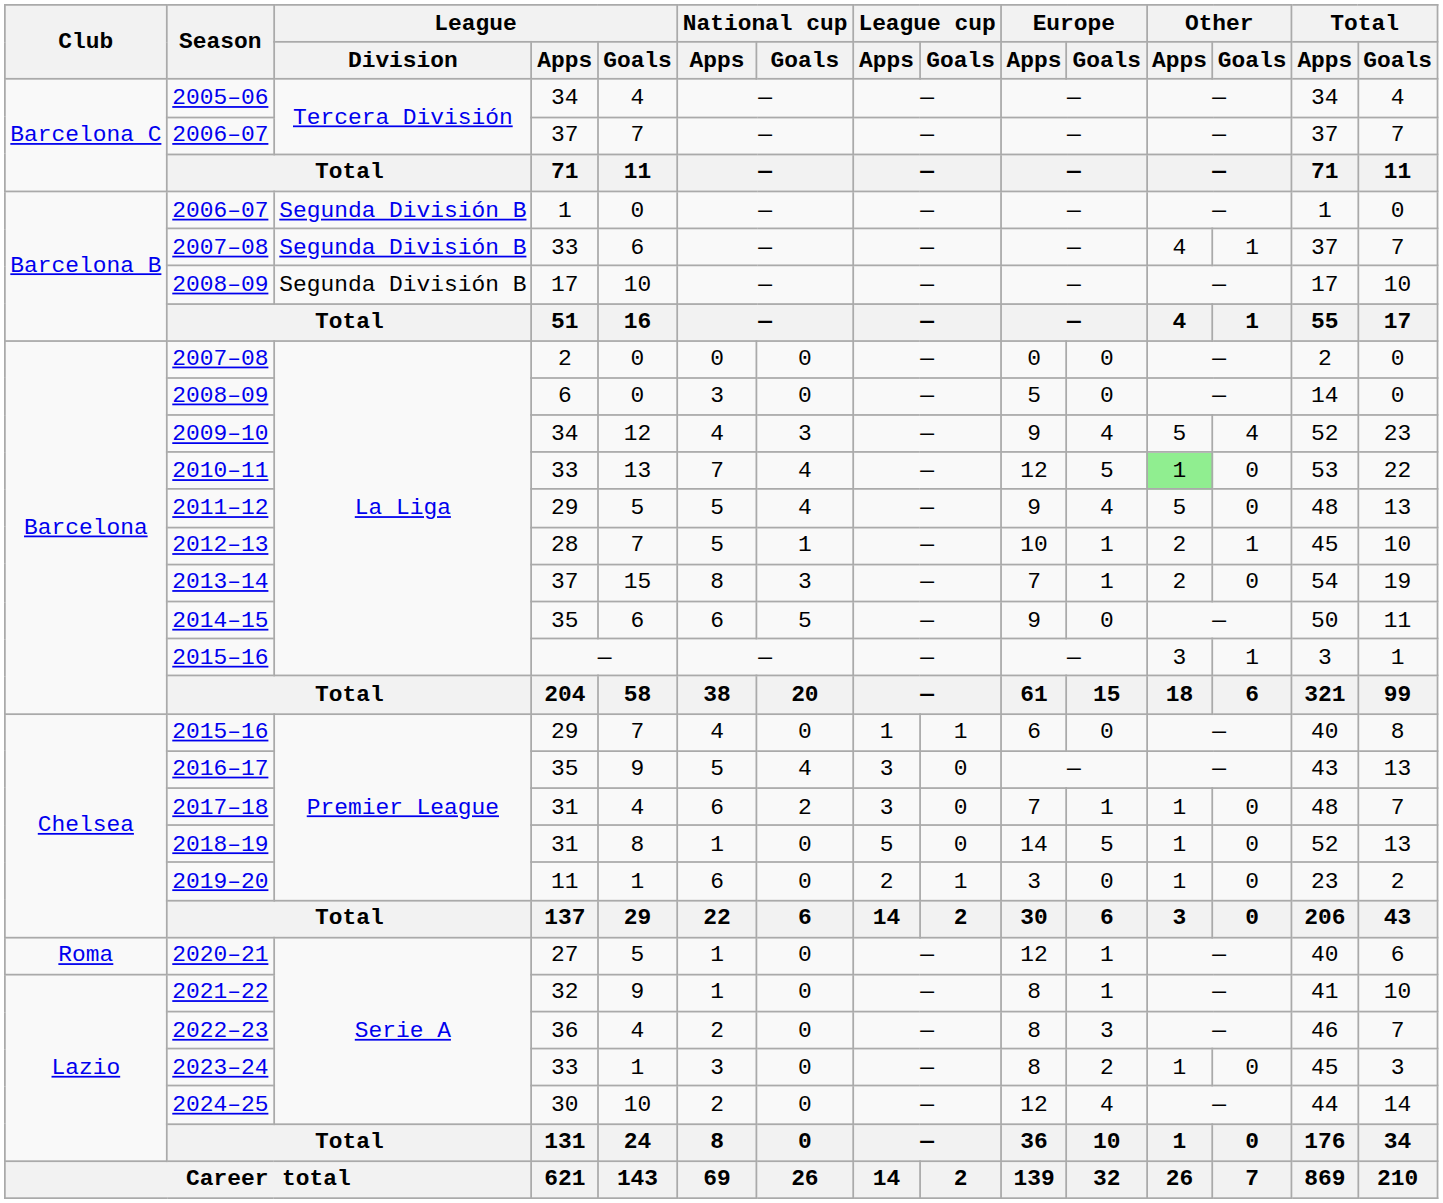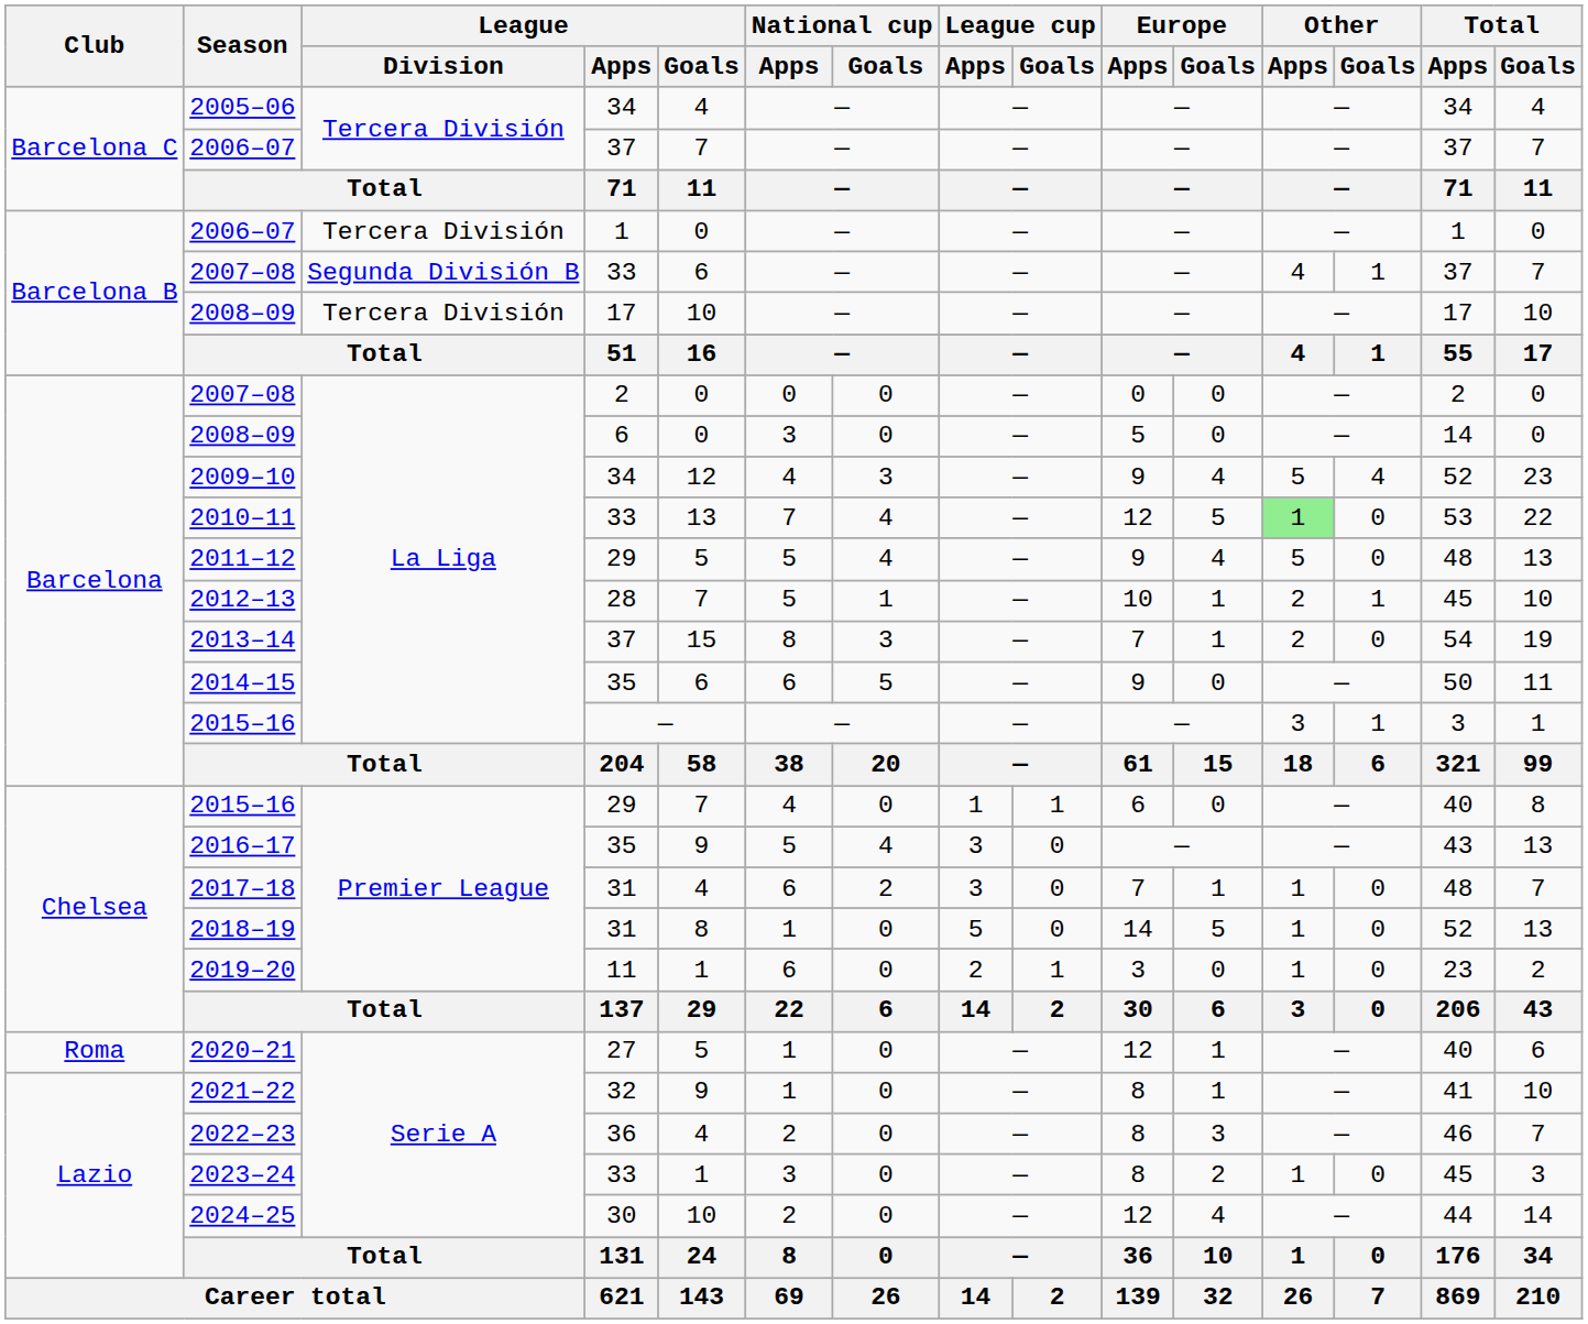 <table class="wikitable" style="text-align: center;">
 <tr>
 <th rowspan="2">Club</th>
 <th rowspan="2">Season</th>
 <th colspan="3">League</th>
 <th colspan="2">National cup</th>
 <th colspan="2">League cup</th>
 <th colspan="2">Europe</th>
 <th colspan="2">Other</th>
 <th colspan="2">Total</th>
 </tr>
 <tr>
 <th>Division</th>
 <th>Apps</th>
 <th>Goals</th>
 <th>Apps</th>
 <th>Goals</th>
 <th>Apps</th>
 <th>Goals</th>
 <th>Apps</th>
 <th>Goals</th>
 <th>Apps</th>
 <th>Goals</th>
 <th>Apps</th>
 <th>Goals</th>
 </tr>
 <tr>
 <td rowspan="3"><a href='#'>Barcelona C</a></td>
 <td><a href='#'>2005–06</a></td>
 <td rowspan="2"><a href='#'>Tercera División</a></td>
 <td>34</td>
 <td>4</td>
 <td colspan="2">—</td>
 <td colspan="2">—</td>
 <td colspan="2">—</td>
 <td colspan="2">—</td>
 <td>34</td>
 <td>4</td>
 </tr>
 <tr>
 <td><a href='#'>2006–07</a></td>
 <td>37</td>
 <td>7</td>
 <td colspan="2">—</td>
 <td colspan="2">—</td>
 <td colspan="2">—</td>
 <td colspan="2">—</td>
 <td>37</td>
 <td>7</td>
 </tr>
 <tr>
 <th colspan="2">Total</th>
 <th>71</th>
 <th>11</th>
 <th colspan="2">—</th>
 <th colspan="2">—</th>
 <th colspan="2">—</th>
 <th colspan="2">—</th>
 <th>71</th>
 <th>11</th>
 </tr>
 <tr>
 <td rowspan="4"><a href='#'>Barcelona B</a></td>
 <td><a href='#'>2006–07</a></td>
-<td><a href='#'>Segunda División B</a></td>
+<td>Tercera División</td>
 <td>1</td>
 <td>0</td>
 <td colspan="2">—</td>
 <td colspan="2">—</td>
 <td colspan="2">—</td>
 <td colspan="2">—</td>
 <td>1</td>
 <td>0</td>
 </tr>
 <tr>
 <td><a href='#'>2007–08</a></td>
 <td><a href='#'>Segunda División B</a></td>
 <td>33</td>
 <td>6</td>
 <td colspan="2">—</td>
 <td colspan="2">—</td>
 <td colspan="2">—</td>
 <td>4</td>
 <td>1</td>
 <td>37</td>
 <td>7</td>
 </tr>
 <tr>
 <td><a href='#'>2008–09</a></td>
-<td>Segunda División B</td>
+<td>Tercera División</td>
 <td>17</td>
 <td>10</td>
 <td colspan="2">—</td>
 <td colspan="2">—</td>
 <td colspan="2">—</td>
 <td colspan="2">—</td>
 <td>17</td>
 <td>10</td>
 </tr>
 <tr>
 <th colspan="2">Total</th>
 <th>51</th>
 <th>16</th>
 <th colspan="2">—</th>
 <th colspan="2">—</th>
 <th colspan="2">—</th>
 <th>4</th>
 <th>1</th>
 <th>55</th>
 <th>17</th>
 </tr>
 <tr>
 <td rowspan="10"><a href='#'>Barcelona</a></td>
 <td><a href='#'>2007–08</a></td>
 <td rowspan="9"><a href='#'>La Liga</a></td>
 <td>2</td>
 <td>0</td>
 <td>0</td>
 <td>0</td>
 <td colspan="2">—</td>
 <td>0</td>
 <td>0</td>
 <td colspan="2">—</td>
 <td>2</td>
 <td>0</td>
 </tr>
 <tr>
 <td><a href='#'>2008–09</a></td>
 <td>6</td>
 <td>0</td>
 <td>3</td>
 <td>0</td>
 <td colspan="2">—</td>
 <td>5</td>
 <td>0</td>
 <td colspan="2">—</td>
 <td>14</td>
 <td>0</td>
 </tr>
 <tr>
 <td><a href='#'>2009–10</a></td>
 <td>34</td>
 <td>12</td>
 <td>4</td>
 <td>3</td>
 <td colspan="2">—</td>
 <td>9</td>
 <td>4</td>
 <td>5</td>
 <td>4</td>
 <td>52</td>
 <td>23</td>
 </tr>
 <tr>
 <td><a href='#'>2010–11</a></td>
 <td>33</td>
 <td>13</td>
 <td>7</td>
 <td>4</td>
 <td colspan="2">—</td>
 <td>12</td>
 <td>5</td>
 <td style="background: lightgreen;">1</td>
 <td>0</td>
 <td>53</td>
 <td>22</td>
 </tr>
 <tr>
 <td><a href='#'>2011–12</a></td>
 <td>29</td>
 <td>5</td>
 <td>5</td>
 <td>4</td>
 <td colspan="2">—</td>
 <td>9</td>
 <td>4</td>
 <td>5</td>
 <td>0</td>
 <td>48</td>
 <td>13</td>
 </tr>
 <tr>
 <td><a href='#'>2012–13</a></td>
 <td>28</td>
 <td>7</td>
 <td>5</td>
 <td>1</td>
 <td colspan="2">—</td>
 <td>10</td>
 <td>1</td>
 <td>2</td>
 <td>1</td>
 <td>45</td>
 <td>10</td>
 </tr>
 <tr>
 <td><a href='#'>2013–14</a></td>
 <td>37</td>
 <td>15</td>
 <td>8</td>
 <td>3</td>
 <td colspan="2">—</td>
 <td>7</td>
 <td>1</td>
 <td>2</td>
 <td>0</td>
 <td>54</td>
 <td>19</td>
 </tr>
 <tr>
 <td><a href='#'>2014–15</a></td>
 <td>35</td>
 <td>6</td>
 <td>6</td>
 <td>5</td>
 <td colspan="2">—</td>
 <td>9</td>
 <td>0</td>
 <td colspan="2">—</td>
 <td>50</td>
 <td>11</td>
 </tr>
 <tr>
 <td><a href='#'>2015–16</a></td>
 <td colspan="2">—</td>
 <td colspan="2">—</td>
 <td colspan="2">—</td>
 <td colspan="2">—</td>
 <td>3</td>
 <td>1</td>
 <td>3</td>
 <td>1</td>
 </tr>
 <tr>
 <th colspan="2">Total</th>
 <th>204</th>
 <th>58</th>
 <th>38</th>
 <th>20</th>
 <th colspan="2">—</th>
 <th>61</th>
 <th>15</th>
 <th>18</th>
 <th>6</th>
 <th>321</th>
 <th>99</th>
 </tr>
 <tr>
 <td rowspan="6"><a href='#'>Chelsea</a></td>
 <td><a href='#'>2015–16</a></td>
 <td rowspan="5"><a href='#'>Premier League</a></td>
 <td>29</td>
 <td>7</td>
 <td>4</td>
 <td>0</td>
 <td>1</td>
 <td>1</td>
 <td>6</td>
 <td>0</td>
 <td colspan="2">—</td>
 <td>40</td>
 <td>8</td>
 </tr>
 <tr>
 <td><a href='#'>2016–17</a></td>
 <td>35</td>
 <td>9</td>
 <td>5</td>
 <td>4</td>
 <td>3</td>
 <td>0</td>
 <td colspan="2">—</td>
 <td colspan="2">—</td>
 <td>43</td>
 <td>13</td>
 </tr>
 <tr>
 <td><a href='#'>2017–18</a></td>
 <td>31</td>
 <td>4</td>
 <td>6</td>
 <td>2</td>
 <td>3</td>
 <td>0</td>
 <td>7</td>
 <td>1</td>
 <td>1</td>
 <td>0</td>
 <td>48</td>
 <td>7</td>
 </tr>
 <tr>
 <td><a href='#'>2018–19</a></td>
 <td>31</td>
 <td>8</td>
 <td>1</td>
 <td>0</td>
 <td>5</td>
 <td>0</td>
 <td>14</td>
 <td>5</td>
 <td>1</td>
 <td>0</td>
 <td>52</td>
 <td>13</td>
 </tr>
 <tr>
 <td><a href='#'>2019–20</a></td>
 <td>11</td>
 <td>1</td>
 <td>6</td>
 <td>0</td>
 <td>2</td>
 <td>1</td>
 <td>3</td>
 <td>0</td>
 <td>1</td>
 <td>0</td>
 <td>23</td>
 <td>2</td>
 </tr>
 <tr>
 <th colspan="2">Total</th>
 <th>137</th>
 <th>29</th>
 <th>22</th>
 <th>6</th>
 <th>14</th>
 <th>2</th>
 <th>30</th>
 <th>6</th>
 <th>3</th>
 <th>0</th>
 <th>206</th>
 <th>43</th>
 </tr>
 <tr>
 <td><a href='#'>Roma</a></td>
 <td><a href='#'>2020–21</a></td>
 <td rowspan="5"><a href='#'>Serie A</a></td>
 <td>27</td>
 <td>5</td>
 <td>1</td>
 <td>0</td>
 <td colspan="2">—</td>
 <td>12</td>
 <td>1</td>
 <td colspan="2">—</td>
 <td>40</td>
 <td>6</td>
 </tr>
 <tr>
 <td rowspan="5"><a href='#'>Lazio</a></td>
 <td><a href='#'>2021–22</a></td>
 <td>32</td>
 <td>9</td>
 <td>1</td>
 <td>0</td>
 <td colspan="2">—</td>
 <td>8</td>
 <td>1</td>
 <td colspan="2">—</td>
 <td>41</td>
 <td>10</td>
 </tr>
 <tr>
 <td><a href='#'>2022–23</a></td>
 <td>36</td>
 <td>4</td>
 <td>2</td>
 <td>0</td>
 <td colspan="2">—</td>
 <td>8</td>
 <td>3</td>
 <td colspan="2">—</td>
 <td>46</td>
 <td>7</td>
 </tr>
 <tr>
 <td><a href='#'>2023–24</a></td>
 <td>33</td>
 <td>1</td>
 <td>3</td>
 <td>0</td>
 <td colspan="2">—</td>
 <td>8</td>
 <td>2</td>
 <td>1</td>
 <td>0</td>
 <td>45</td>
 <td>3</td>
 </tr>
 <tr>
 <td><a href='#'>2024–25</a></td>
 <td>30</td>
 <td>10</td>
 <td>2</td>
 <td>0</td>
 <td colspan="2">—</td>
 <td>12</td>
 <td>4</td>
 <td colspan="2">—</td>
 <td>44</td>
 <td>14</td>
 </tr>
 <tr>
 <th colspan="2">Total</th>
 <th>131</th>
 <th>24</th>
 <th>8</th>
 <th>0</th>
 <th colspan="2">—</th>
 <th>36</th>
 <th>10</th>
 <th>1</th>
 <th>0</th>
 <th>176</th>
 <th>34</th>
 </tr>
 <tr>
 <th colspan="3">Career total</th>
 <th>621</th>
 <th>143</th>
 <th>69</th>
 <th>26</th>
 <th>14</th>
 <th>2</th>
 <th>139</th>
 <th>32</th>
 <th>26</th>
 <th>7</th>
 <th>869</th>
 <th>210</th>
 </tr>
 </table>
